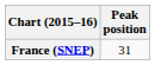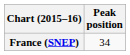 <table class="wikitable plainrowheaders">
 <tr>
 <th scope="col">Chart (2015–16)</th>
 <th scope="col">Peak<br>position</th>
 </tr>
 <tr>
 <th scope="row">France (<a href='#'>SNEP</a>)</th>
-<td style="text-align:center;">31</td>
+<td style="text-align:center;">34</td>
 </tr>
 </table>
